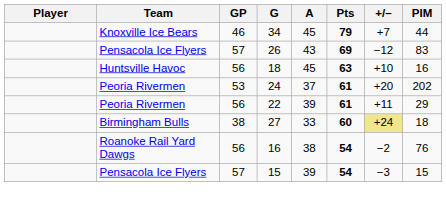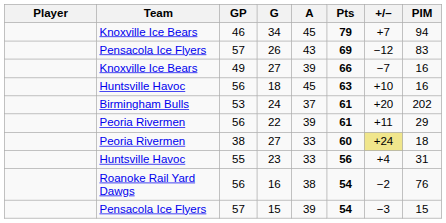 <table class="wikitable sortable" style="text-align:center">
 <tr>
 <th style="width:12em">Player</th>
 <th style="width:15em">Team</th>
 <th style="width:4em">GP</th>
 <th style="width:4em">G</th>
 <th style="width:4em">A</th>
 <th style="width:4em">Pts</th>
 <th style="width:4em">+/–</th>
 <th style="width:4em">PIM</th>
 </tr>
 <tr>
 <td align=left></td>
 <td align=left><a href='#'>Knoxville Ice Bears</a></td>
 <td>46</td>
 <td>34</td>
 <td>45</td>
 <td><strong>79</strong></td>
 <td>+7</td>
-<td>44</td>
+<td>94</td>
 </tr>
 <tr>
 <td align=left></td>
 <td align=left><a href='#'>Pensacola Ice Flyers</a></td>
 <td>57</td>
 <td>26</td>
 <td>43</td>
 <td><strong>69</strong></td>
 <td>−12</td>
 <td>83</td>
 </tr>
 <tr>
 <td align=left></td>
+<td align=left><a href='#'>Knoxville Ice Bears</a></td>
+<td>49</td>
+<td>27</td>
+<td>39</td>
+<td><strong>66</strong></td>
+<td>−7</td>
+<td>16</td>
+</tr>
+<tr>
+<td align=left></td>
 <td align=left><a href='#'>Huntsville Havoc</a></td>
 <td>56</td>
 <td>18</td>
 <td>45</td>
 <td><strong>63</strong></td>
 <td>+10</td>
 <td>16</td>
 </tr>
 <tr>
 <td align=left></td>
-<td align=left><a href='#'>Peoria Rivermen</a></td>
+<td align=left><a href='#'>Birmingham Bulls</a></td>
 <td>53</td>
 <td>24</td>
 <td>37</td>
 <td><strong>61</strong></td>
 <td>+20</td>
 <td>202</td>
 </tr>
 <tr>
 <td align=left></td>
 <td align=left><a href='#'>Peoria Rivermen</a></td>
 <td>56</td>
 <td>22</td>
 <td>39</td>
 <td><strong>61</strong></td>
 <td>+11</td>
 <td>29</td>
 </tr>
 <tr>
 <td align=left></td>
-<td align=left><a href='#'>Birmingham Bulls</a></td>
+<td align=left><a href='#'>Peoria Rivermen</a></td>
 <td>38</td>
 <td>27</td>
 <td>33</td>
 <td><strong>60</strong></td>
 <td style="background: khaki;">+24</td>
 <td>18</td>
+</tr>
+<tr>
+<td align=left></td>
+<td align=left><a href='#'>Huntsville Havoc</a></td>
+<td>55</td>
+<td>23</td>
+<td>33</td>
+<td><strong>56</strong></td>
+<td>+4</td>
+<td>31</td>
 </tr>
 <tr>
 <td align=left></td>
 <td align=left><a href='#'>Roanoke Rail Yard Dawgs</a></td>
 <td>56</td>
 <td>16</td>
 <td>38</td>
 <td><strong>54</strong></td>
 <td>−2</td>
 <td>76</td>
 </tr>
 <tr>
 <td align=left></td>
 <td align=left><a href='#'>Pensacola Ice Flyers</a></td>
 <td>57</td>
 <td>15</td>
 <td>39</td>
 <td><strong>54</strong></td>
 <td>−3</td>
 <td>15</td>
 </tr>
 </table>
